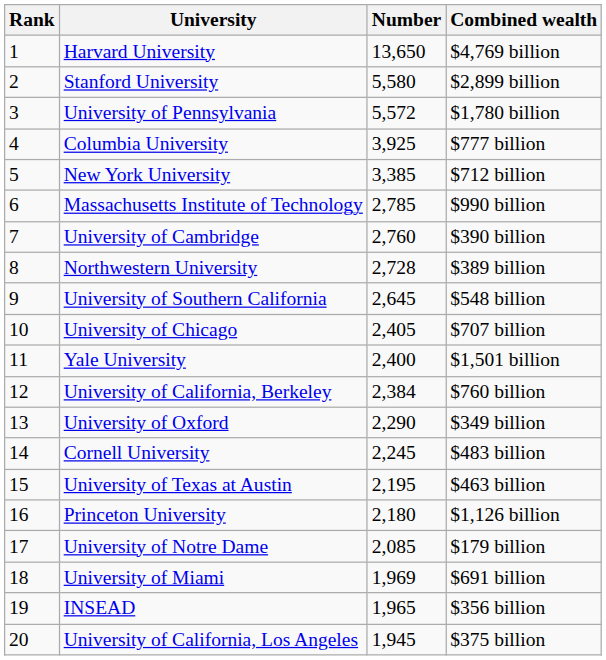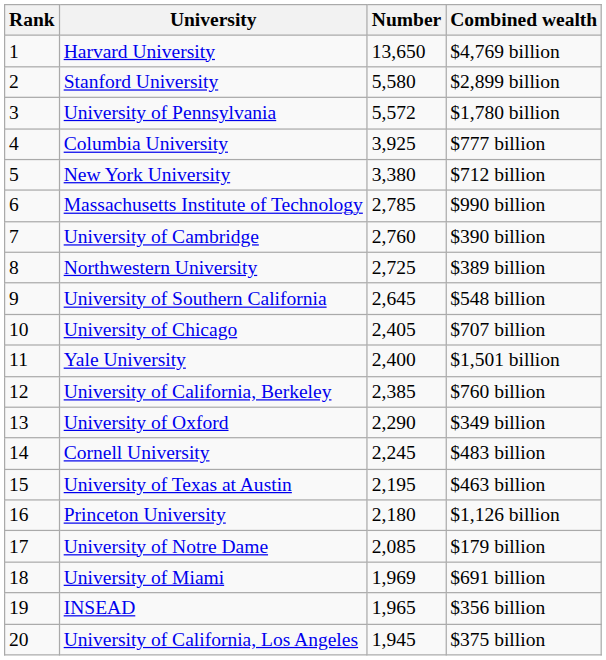 <table class="wikitable sortable">
 <tr>
 <th>Rank</th>
 <th>University</th>
 <th>Number</th>
 <th>Combined wealth</th>
 </tr>
 <tr>
 <td>1</td>
 <td> <a href='#'>Harvard University</a></td>
 <td>13,650</td>
 <td>$4,769 billion</td>
 </tr>
 <tr>
 <td>2</td>
 <td> <a href='#'>Stanford University</a></td>
 <td>5,580</td>
 <td>$2,899 billion</td>
 </tr>
 <tr>
 <td>3</td>
 <td> <a href='#'>University of Pennsylvania</a></td>
 <td>5,572</td>
 <td>$1,780 billion</td>
 </tr>
 <tr>
 <td>4</td>
 <td> <a href='#'>Columbia University</a></td>
 <td>3,925</td>
 <td>$777 billion</td>
 </tr>
 <tr>
 <td>5</td>
 <td> <a href='#'>New York University</a></td>
-<td>3,385</td>
+<td>3,380</td>
 <td>$712 billion</td>
 </tr>
 <tr>
 <td>6</td>
 <td> <a href='#'>Massachusetts Institute of Technology</a></td>
 <td>2,785</td>
 <td>$990 billion</td>
 </tr>
 <tr>
 <td>7</td>
 <td> <a href='#'>University of Cambridge</a></td>
 <td>2,760</td>
 <td>$390 billion</td>
 </tr>
 <tr>
 <td>8</td>
 <td> <a href='#'>Northwestern University</a></td>
-<td>2,728</td>
+<td>2,725</td>
 <td>$389 billion</td>
 </tr>
 <tr>
 <td>9</td>
 <td> <a href='#'>University of Southern California</a></td>
 <td>2,645</td>
 <td>$548 billion</td>
 </tr>
 <tr>
 <td>10</td>
 <td> <a href='#'>University of Chicago</a></td>
 <td>2,405</td>
 <td>$707 billion</td>
 </tr>
 <tr>
 <td>11</td>
 <td> <a href='#'>Yale University</a></td>
 <td>2,400</td>
 <td>$1,501 billion</td>
 </tr>
 <tr>
 <td>12</td>
 <td> <a href='#'>University of California, Berkeley</a></td>
-<td>2,384</td>
+<td>2,385</td>
 <td>$760 billion</td>
 </tr>
 <tr>
 <td>13</td>
 <td> <a href='#'>University of Oxford</a></td>
 <td>2,290</td>
 <td>$349 billion</td>
 </tr>
 <tr>
 <td>14</td>
 <td> <a href='#'>Cornell University</a></td>
 <td>2,245</td>
 <td>$483 billion</td>
 </tr>
 <tr>
 <td>15</td>
 <td> <a href='#'>University of Texas at Austin</a></td>
 <td>2,195</td>
 <td>$463 billion</td>
 </tr>
 <tr>
 <td>16</td>
 <td> <a href='#'>Princeton University</a></td>
 <td>2,180</td>
 <td>$1,126 billion</td>
 </tr>
 <tr>
 <td>17</td>
 <td> <a href='#'>University of Notre Dame</a></td>
 <td>2,085</td>
 <td>$179 billion</td>
 </tr>
 <tr>
 <td>18</td>
 <td> <a href='#'>University of Miami</a></td>
 <td>1,969</td>
 <td>$691 billion</td>
 </tr>
 <tr>
 <td>19</td>
 <td> <a href='#'>INSEAD</a></td>
 <td>1,965</td>
 <td>$356 billion</td>
 </tr>
 <tr>
 <td>20</td>
 <td> <a href='#'>University of California, Los Angeles</a></td>
 <td>1,945</td>
 <td>$375 billion</td>
 </tr>
 </table>
